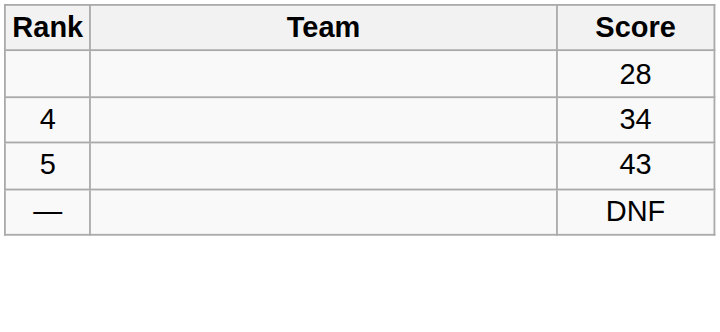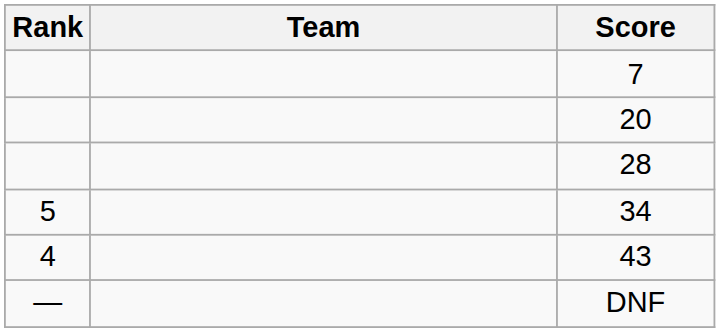 <table class=wikitable style="text-align:center">
 <tr>
 <th width=40>Rank</th>
 <th width=250>Team</th>
 <th width=80>Score</th>
 </tr>
 <tr>
 <td></td>
 <td align=left></td>
+<td>7</td>
+</tr>
+<tr>
+<td></td>
+<td align=left></td>
+<td>20</td>
+</tr>
+<tr>
+<td></td>
+<td align=left></td>
 <td>28</td>
 </tr>
 <tr>
-<td>4</td>
+<td>5</td>
 <td align=left></td>
 <td>34</td>
 </tr>
 <tr>
-<td>5</td>
+<td>4</td>
 <td align=left></td>
 <td>43</td>
 </tr>
 <tr>
 <td>—</td>
 <td align=left></td>
 <td>DNF</td>
 </tr>
 </table>
